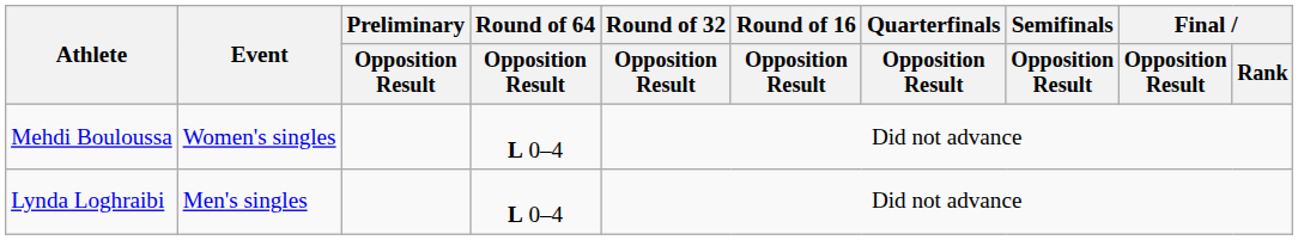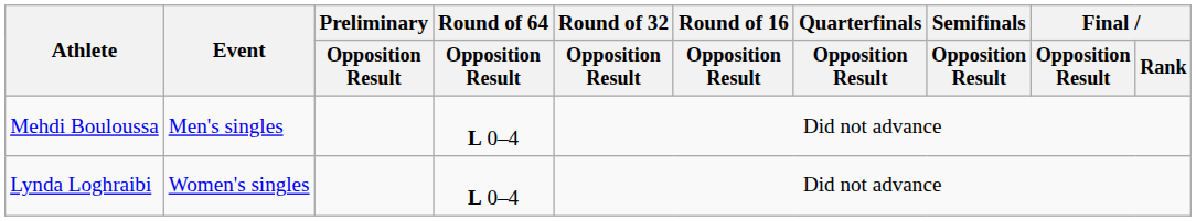 <table class=wikitable style=font-size:90%;text-align:center>
 <tr>
 <th rowspan=2>Athlete</th>
 <th rowspan=2>Event</th>
 <th>Preliminary</th>
 <th>Round of 64</th>
 <th>Round of 32</th>
 <th>Round of 16</th>
 <th>Quarterfinals</th>
 <th>Semifinals</th>
 <th colspan=2>Final / </th>
 </tr>
 <tr style=font-size:95%>
 <th>Opposition<br>Result</th>
 <th>Opposition<br>Result</th>
 <th>Opposition<br>Result</th>
 <th>Opposition<br>Result</th>
 <th>Opposition<br>Result</th>
 <th>Opposition<br>Result</th>
 <th>Opposition<br>Result</th>
 <th>Rank</th>
 </tr>
 <tr>
 <td align=left><a href='#'>Mehdi Bouloussa</a></td>
-<td align=left><a href='#'>Women's singles</a></td>
+<td align=left><a href='#'>Men's singles</a></td>
 <td></td>
 <td><br><strong>L</strong> 0–4</td>
 <td colspan=6>Did not advance</td>
 </tr>
 <tr>
 <td align=left><a href='#'>Lynda Loghraibi</a></td>
-<td align=left><a href='#'>Men's singles</a></td>
+<td align=left><a href='#'>Women's singles</a></td>
 <td></td>
 <td><br><strong>L</strong> 0–4</td>
 <td colspan=6>Did not advance</td>
 </tr>
 </table>
